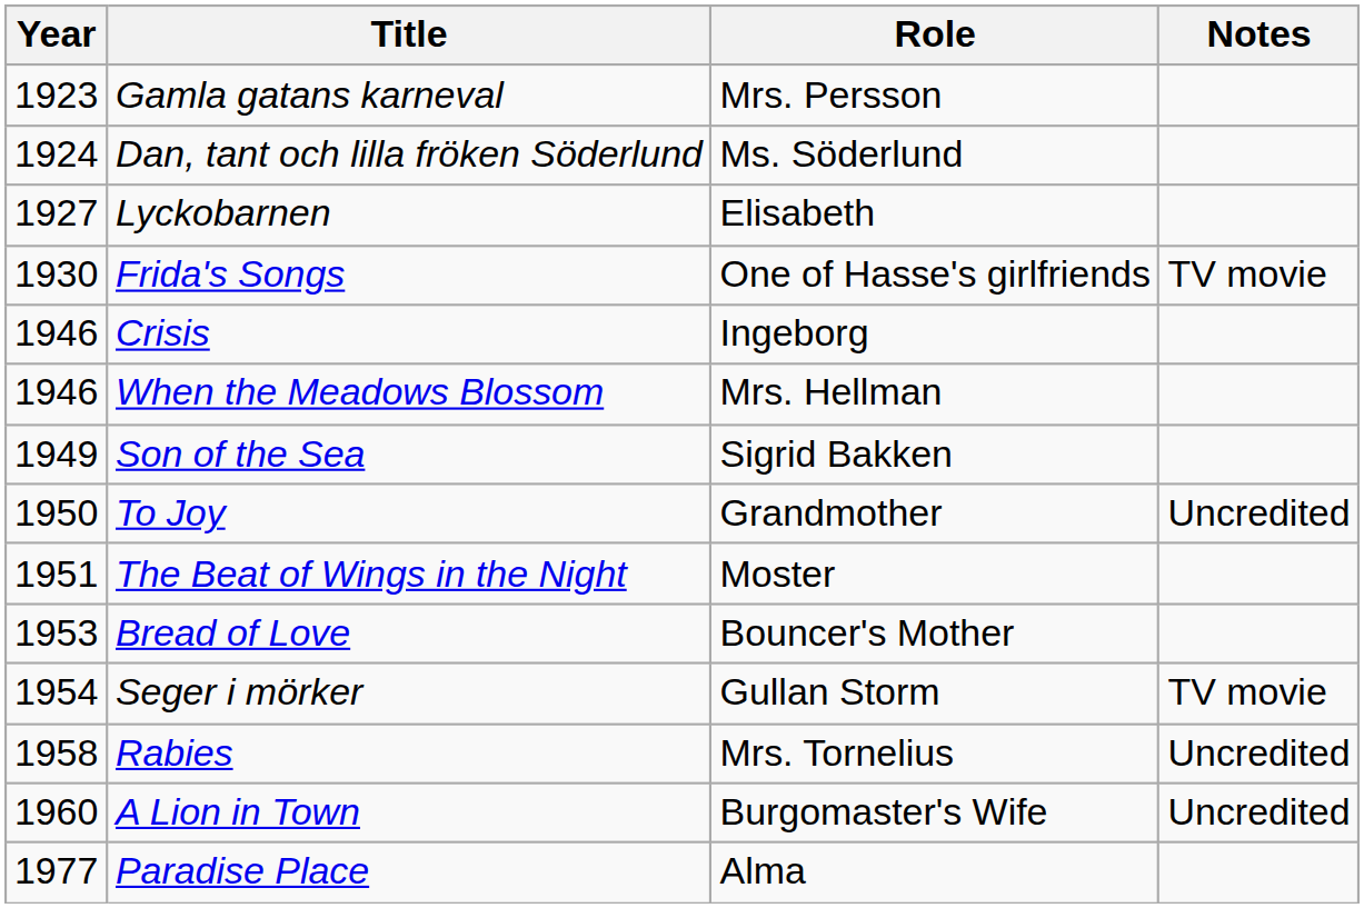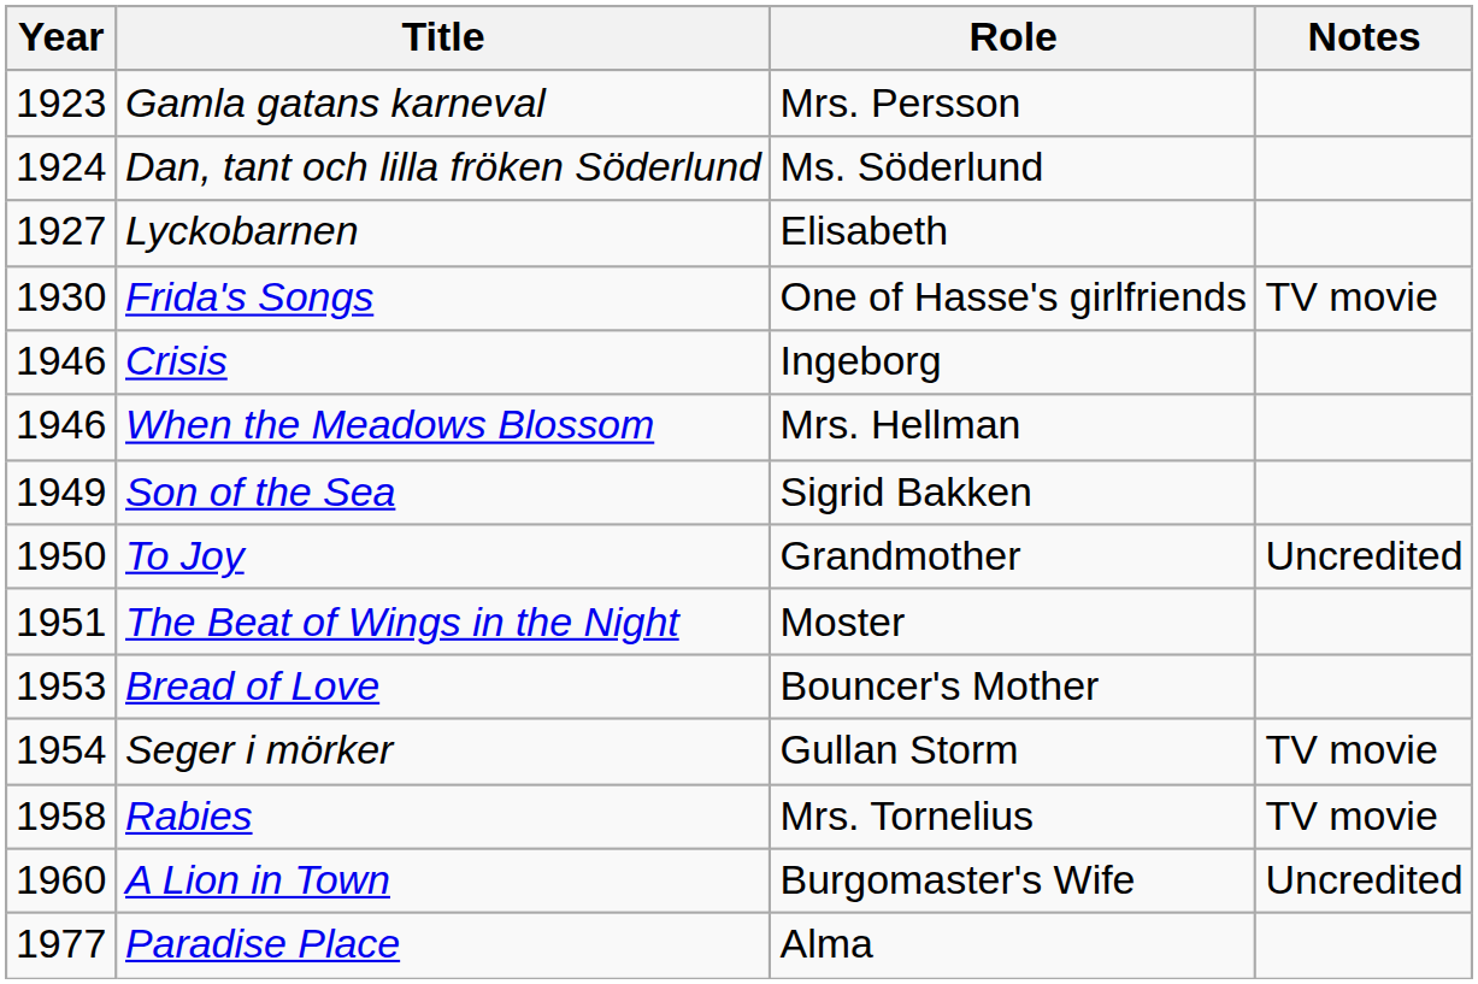 <table class="wikitable">
 <tr>
 <th>Year</th>
 <th>Title</th>
 <th>Role</th>
 <th>Notes</th>
 </tr>
 <tr>
 <td>1923</td>
 <td><em>Gamla gatans karneval</em></td>
 <td>Mrs. Persson</td>
 <td></td>
 </tr>
 <tr>
 <td>1924</td>
 <td><em>Dan, tant och lilla fröken Söderlund</em></td>
 <td>Ms. Söderlund</td>
 <td></td>
 </tr>
 <tr>
 <td>1927</td>
 <td><em>Lyckobarnen</em></td>
 <td>Elisabeth</td>
 <td></td>
 </tr>
 <tr>
 <td>1930</td>
 <td><em><a href='#'>Frida's Songs</a></em></td>
 <td>One of Hasse's girlfriends</td>
 <td>TV movie</td>
 </tr>
 <tr>
 <td>1946</td>
 <td><em><a href='#'>Crisis</a></em></td>
 <td>Ingeborg</td>
 <td></td>
 </tr>
 <tr>
 <td>1946</td>
 <td><em><a href='#'>When the Meadows Blossom</a></em></td>
 <td>Mrs. Hellman</td>
 <td></td>
 </tr>
 <tr>
 <td>1949</td>
 <td><em><a href='#'>Son of the Sea</a></em></td>
 <td>Sigrid Bakken</td>
 <td></td>
 </tr>
 <tr>
 <td>1950</td>
 <td><em><a href='#'>To Joy</a></em></td>
 <td>Grandmother</td>
 <td>Uncredited</td>
 </tr>
 <tr>
 <td>1951</td>
 <td><em><a href='#'>The Beat of Wings in the Night</a></em></td>
 <td>Moster</td>
 <td></td>
 </tr>
 <tr>
 <td>1953</td>
 <td><em><a href='#'>Bread of Love</a></em></td>
 <td>Bouncer's Mother</td>
 <td></td>
 </tr>
 <tr>
 <td>1954</td>
 <td><em>Seger i mörker</em></td>
 <td>Gullan Storm</td>
 <td>TV movie</td>
 </tr>
 <tr>
 <td>1958</td>
 <td><em><a href='#'>Rabies</a></em></td>
 <td>Mrs. Tornelius</td>
-<td>Uncredited</td>
+<td>TV movie</td>
 </tr>
 <tr>
 <td>1960</td>
 <td><em><a href='#'>A Lion in Town</a></em></td>
 <td>Burgomaster's Wife</td>
 <td>Uncredited</td>
 </tr>
 <tr>
 <td>1977</td>
 <td><em><a href='#'>Paradise Place</a></em></td>
 <td>Alma</td>
 <td></td>
 </tr>
 </table>
